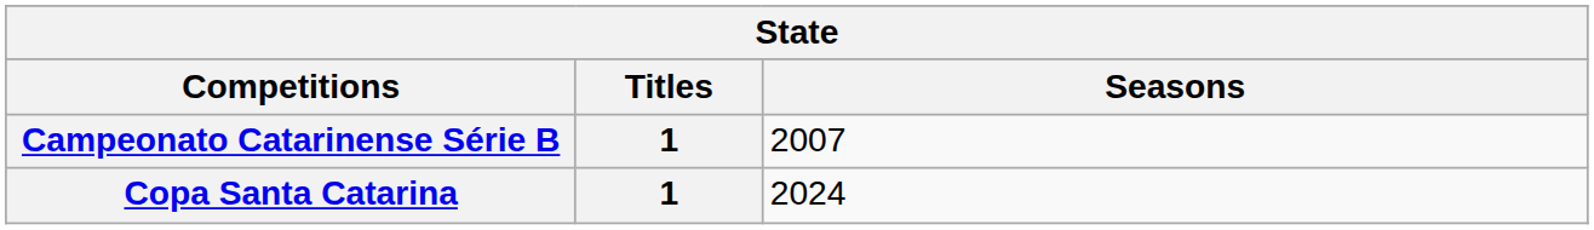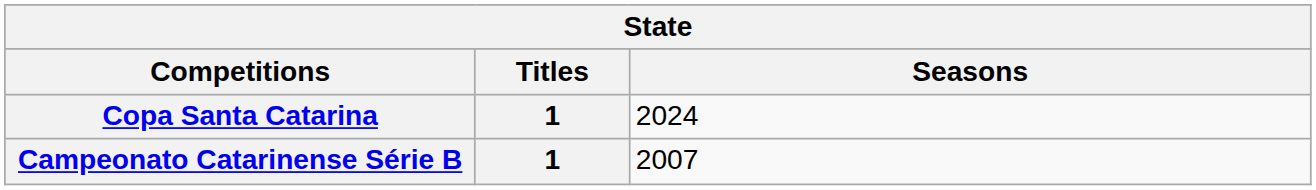 <table class="wikitable">
 <tr>
 <th colspan="3">State</th>
 </tr>
 <tr>
 <th style="width:260px">Competitions</th>
 <th style="width:80px">Titles</th>
 <th style="width:380px">Seasons</th>
 </tr>
 <tr>
+<th><a href='#'>Copa Santa Catarina</a></th>
+<th>1</th>
+<td>2024</td>
+</tr>
+<tr>
 <th><a href='#'>Campeonato Catarinense Série B</a></th>
 <th>1</th>
 <td>2007</td>
 </tr>
-<tr>
-<th><a href='#'>Copa Santa Catarina</a></th>
-<th>1</th>
-<td>2024</td>
-</tr>
 </table>
